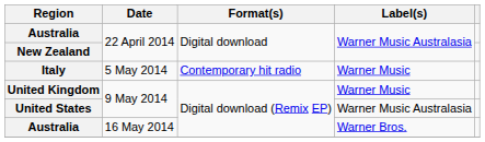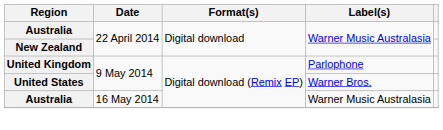 <table class="wikitable plainrowheaders">
 <tr>
 <th scope="col">Region</th>
 <th scope="col">Date</th>
 <th scope="col">Format(s)</th>
 <th scope="col">Label(s)</th>
 <th scope="col"></th>
 </tr>
 <tr>
 <th scope="row">Australia</th>
 <td rowspan="2">22 April 2014</td>
 <td rowspan="2">Digital download</td>
 <td rowspan="2"><a href='#'>Warner Music Australasia</a></td>
 <td style="text-align:center;"></td>
 </tr>
 <tr>
 <th scope="row">New Zealand</th>
 <td style="text-align:center;"></td>
 </tr>
 <tr>
-<th scope="row">Italy</th>
-<td>5 May 2014</td>
-<td><a href='#'>Contemporary hit radio</a></td>
-<td><a href='#'>Warner Music</a></td>
-<td style="text-align:center;"></td>
-</tr>
-<tr>
 <th scope="row">United Kingdom</th>
 <td rowspan="2">9 May 2014</td>
 <td rowspan="3">Digital download (<a href='#'>Remix</a> <a href='#'>EP</a>)</td>
-<td><a href='#'>Warner Music</a></td>
+<td rowspan="1"><a href='#'>Parlophone</a></td>
 <td style="text-align:center;"></td>
 </tr>
 <tr>
 <th scope="row">United States</th>
-<td>Warner Music Australasia</td>
+<td rowspan="1"><a href='#'>Warner Bros.</a></td>
 <td style="text-align:center;"></td>
 </tr>
 <tr>
 <th scope="row">Australia</th>
 <td>16 May 2014</td>
-<td rowspan="1"><a href='#'>Warner Bros.</a></td>
+<td>Warner Music Australasia</td>
 <td style="text-align:center;"></td>
 </tr>
 <tr>
 </tr>
 </table>
